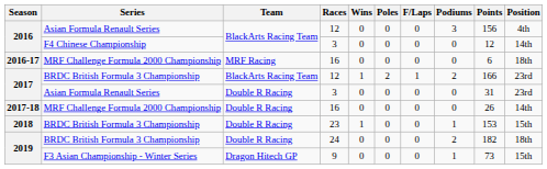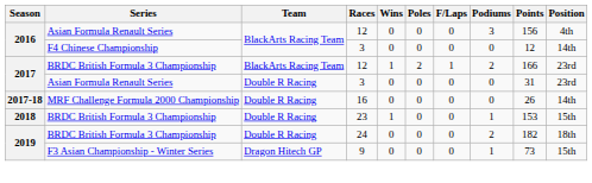 <table class="wikitable" style="font-size: 90%; text-align:center">
 <tr>
 <th>Season</th>
 <th>Series</th>
 <th>Team</th>
 <th>Races</th>
 <th>Wins</th>
 <th>Poles</th>
 <th>F/Laps</th>
 <th>Podiums</th>
 <th>Points</th>
 <th>Position</th>
 </tr>
 <tr>
 <th rowspan="2">2016</th>
 <td align=left><a href='#'>Asian Formula Renault Series</a></td>
 <td rowspan="2" align="left"><a href='#'>BlackArts Racing Team</a></td>
 <td>12</td>
 <td>0</td>
 <td>0</td>
 <td>0</td>
 <td>3</td>
 <td>156</td>
 <td>4th</td>
 </tr>
 <tr>
 <td align=left><a href='#'>F4 Chinese Championship</a></td>
 <td>3</td>
 <td>0</td>
 <td>0</td>
 <td>0</td>
 <td>0</td>
 <td>12</td>
 <td>14th</td>
-</tr>
-<tr>
-<th>2016-17</th>
-<td align=left><a href='#'>MRF Challenge Formula 2000 Championship</a></td>
-<td align=left><a href='#'>MRF Racing</a></td>
-<td>16</td>
-<td>0</td>
-<td>0</td>
-<td>0</td>
-<td>0</td>
-<td>6</td>
-<td>18th</td>
 </tr>
 <tr>
 <th rowspan=2>2017</th>
 <td align=left><a href='#'>BRDC British Formula 3 Championship</a></td>
 <td align=left><a href='#'>BlackArts Racing Team</a></td>
 <td>12</td>
 <td>1</td>
 <td>2</td>
 <td>1</td>
 <td>2</td>
 <td>166</td>
 <td>23rd</td>
 </tr>
 <tr>
 <td align=left><a href='#'>Asian Formula Renault Series</a></td>
 <td align=left><a href='#'>Double R Racing</a></td>
 <td>3</td>
 <td>0</td>
 <td>0</td>
 <td>0</td>
 <td>0</td>
 <td>31</td>
 <td>23rd</td>
 </tr>
 <tr>
 <th>2017-18</th>
 <td align=left><a href='#'>MRF Challenge Formula 2000 Championship</a></td>
 <td align=left><a href='#'>Double R Racing</a></td>
 <td>16</td>
 <td>0</td>
 <td>0</td>
 <td>0</td>
 <td>0</td>
 <td>26</td>
 <td>14th</td>
 </tr>
 <tr>
 <th>2018</th>
 <td align=left><a href='#'>BRDC British Formula 3 Championship</a></td>
 <td align=left><a href='#'>Double R Racing</a></td>
 <td>23</td>
 <td>1</td>
 <td>0</td>
 <td>0</td>
 <td>1</td>
 <td>153</td>
 <td>15th</td>
 </tr>
 <tr>
 <th rowspan=2>2019</th>
 <td align=left><a href='#'>BRDC British Formula 3 Championship</a></td>
 <td align=left><a href='#'>Double R Racing</a></td>
 <td>24</td>
 <td>0</td>
 <td>0</td>
 <td>0</td>
 <td>2</td>
 <td>182</td>
 <td>18th</td>
 </tr>
 <tr>
 <td align=left><a href='#'>F3 Asian Championship - Winter Series</a></td>
 <td align=left><a href='#'>Dragon Hitech GP</a></td>
 <td>9</td>
 <td>0</td>
 <td>0</td>
 <td>0</td>
 <td>1</td>
 <td>73</td>
 <td>15th</td>
 </tr>
 </table>
